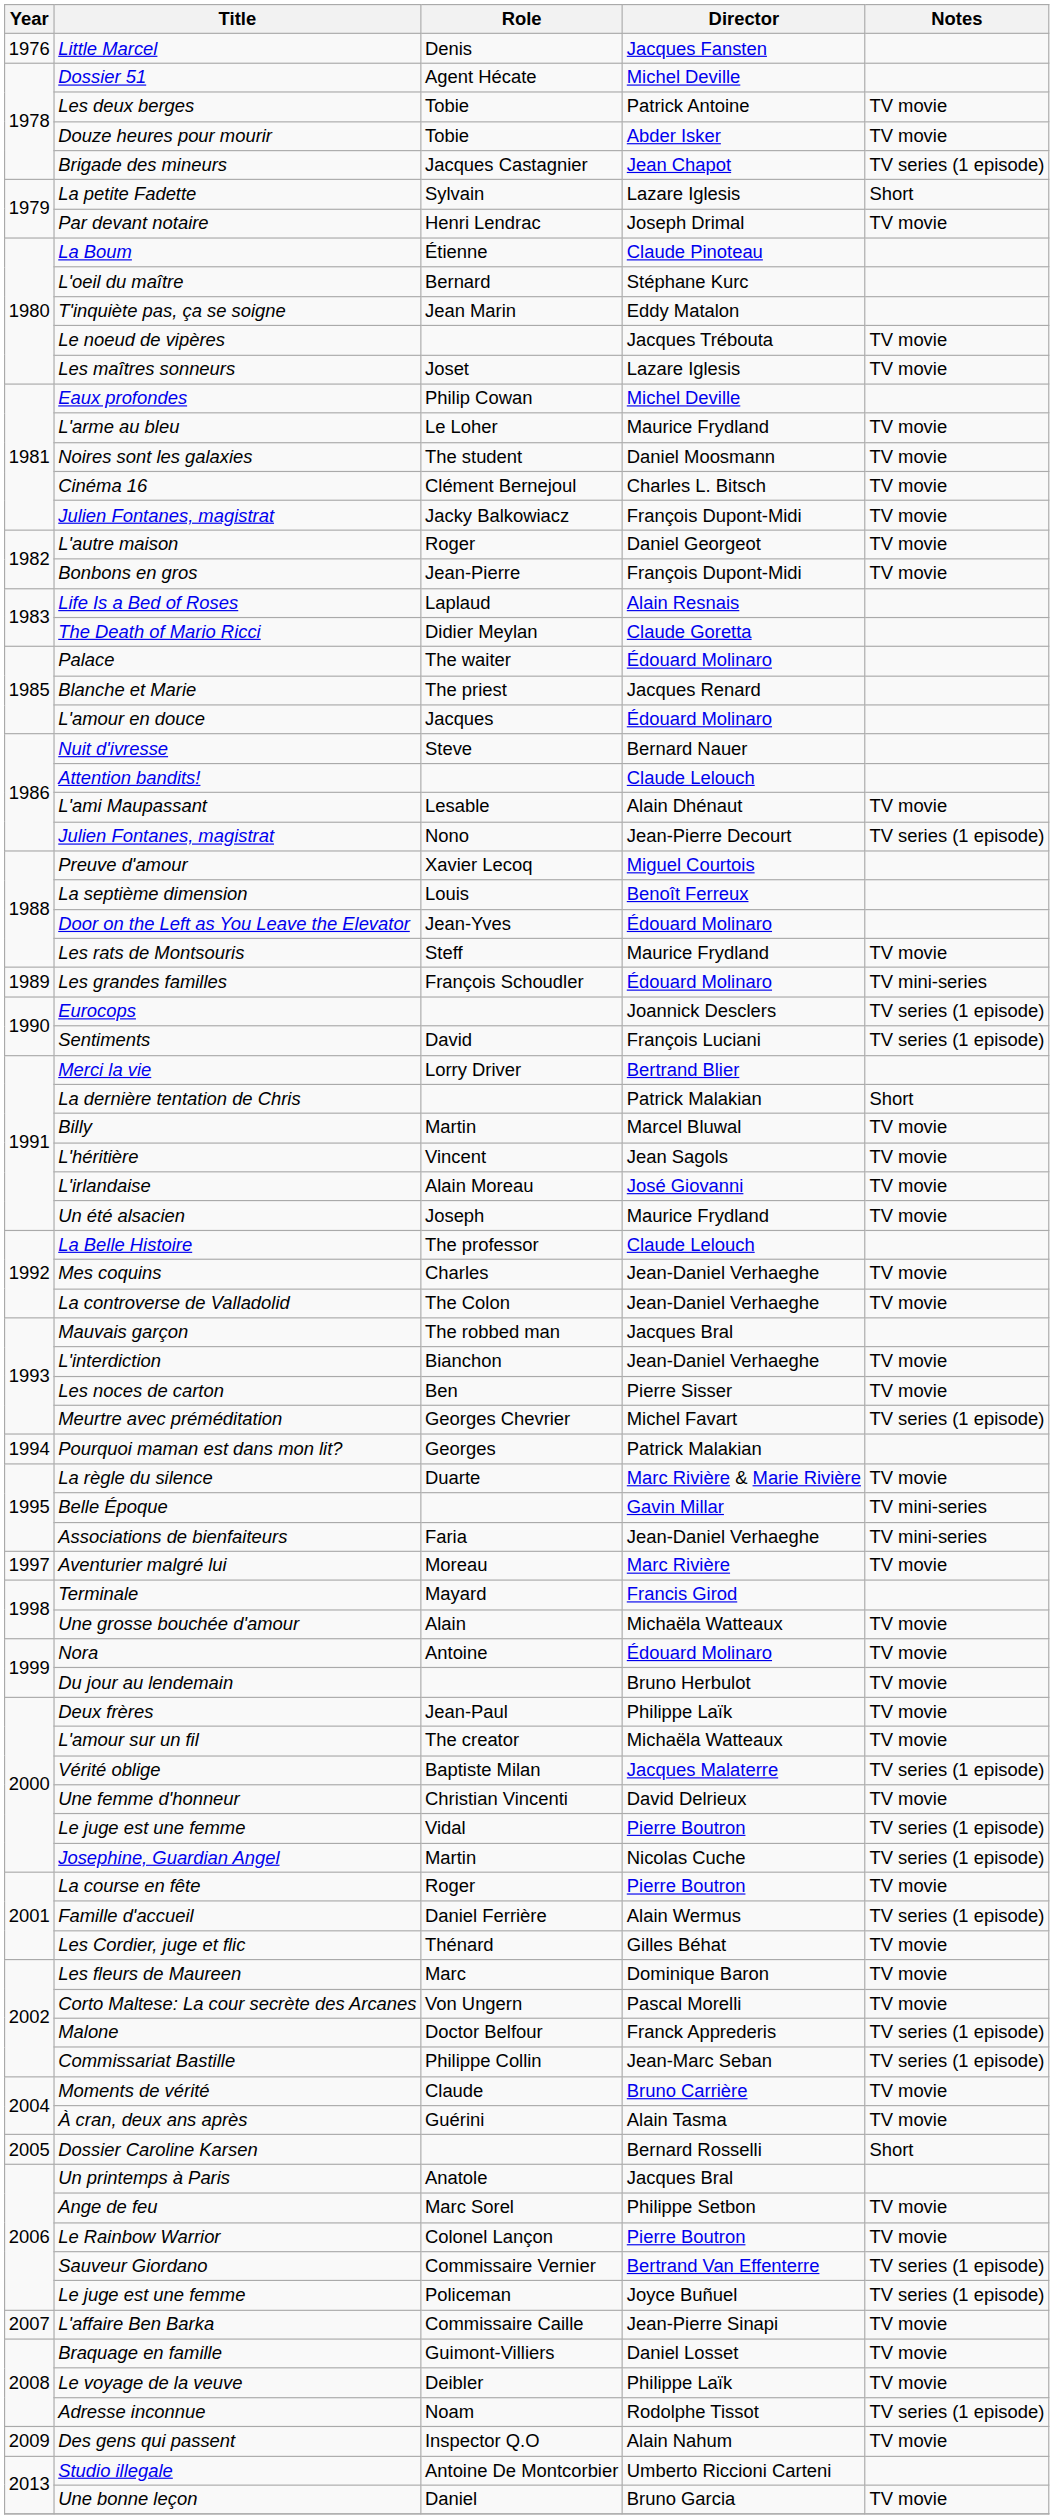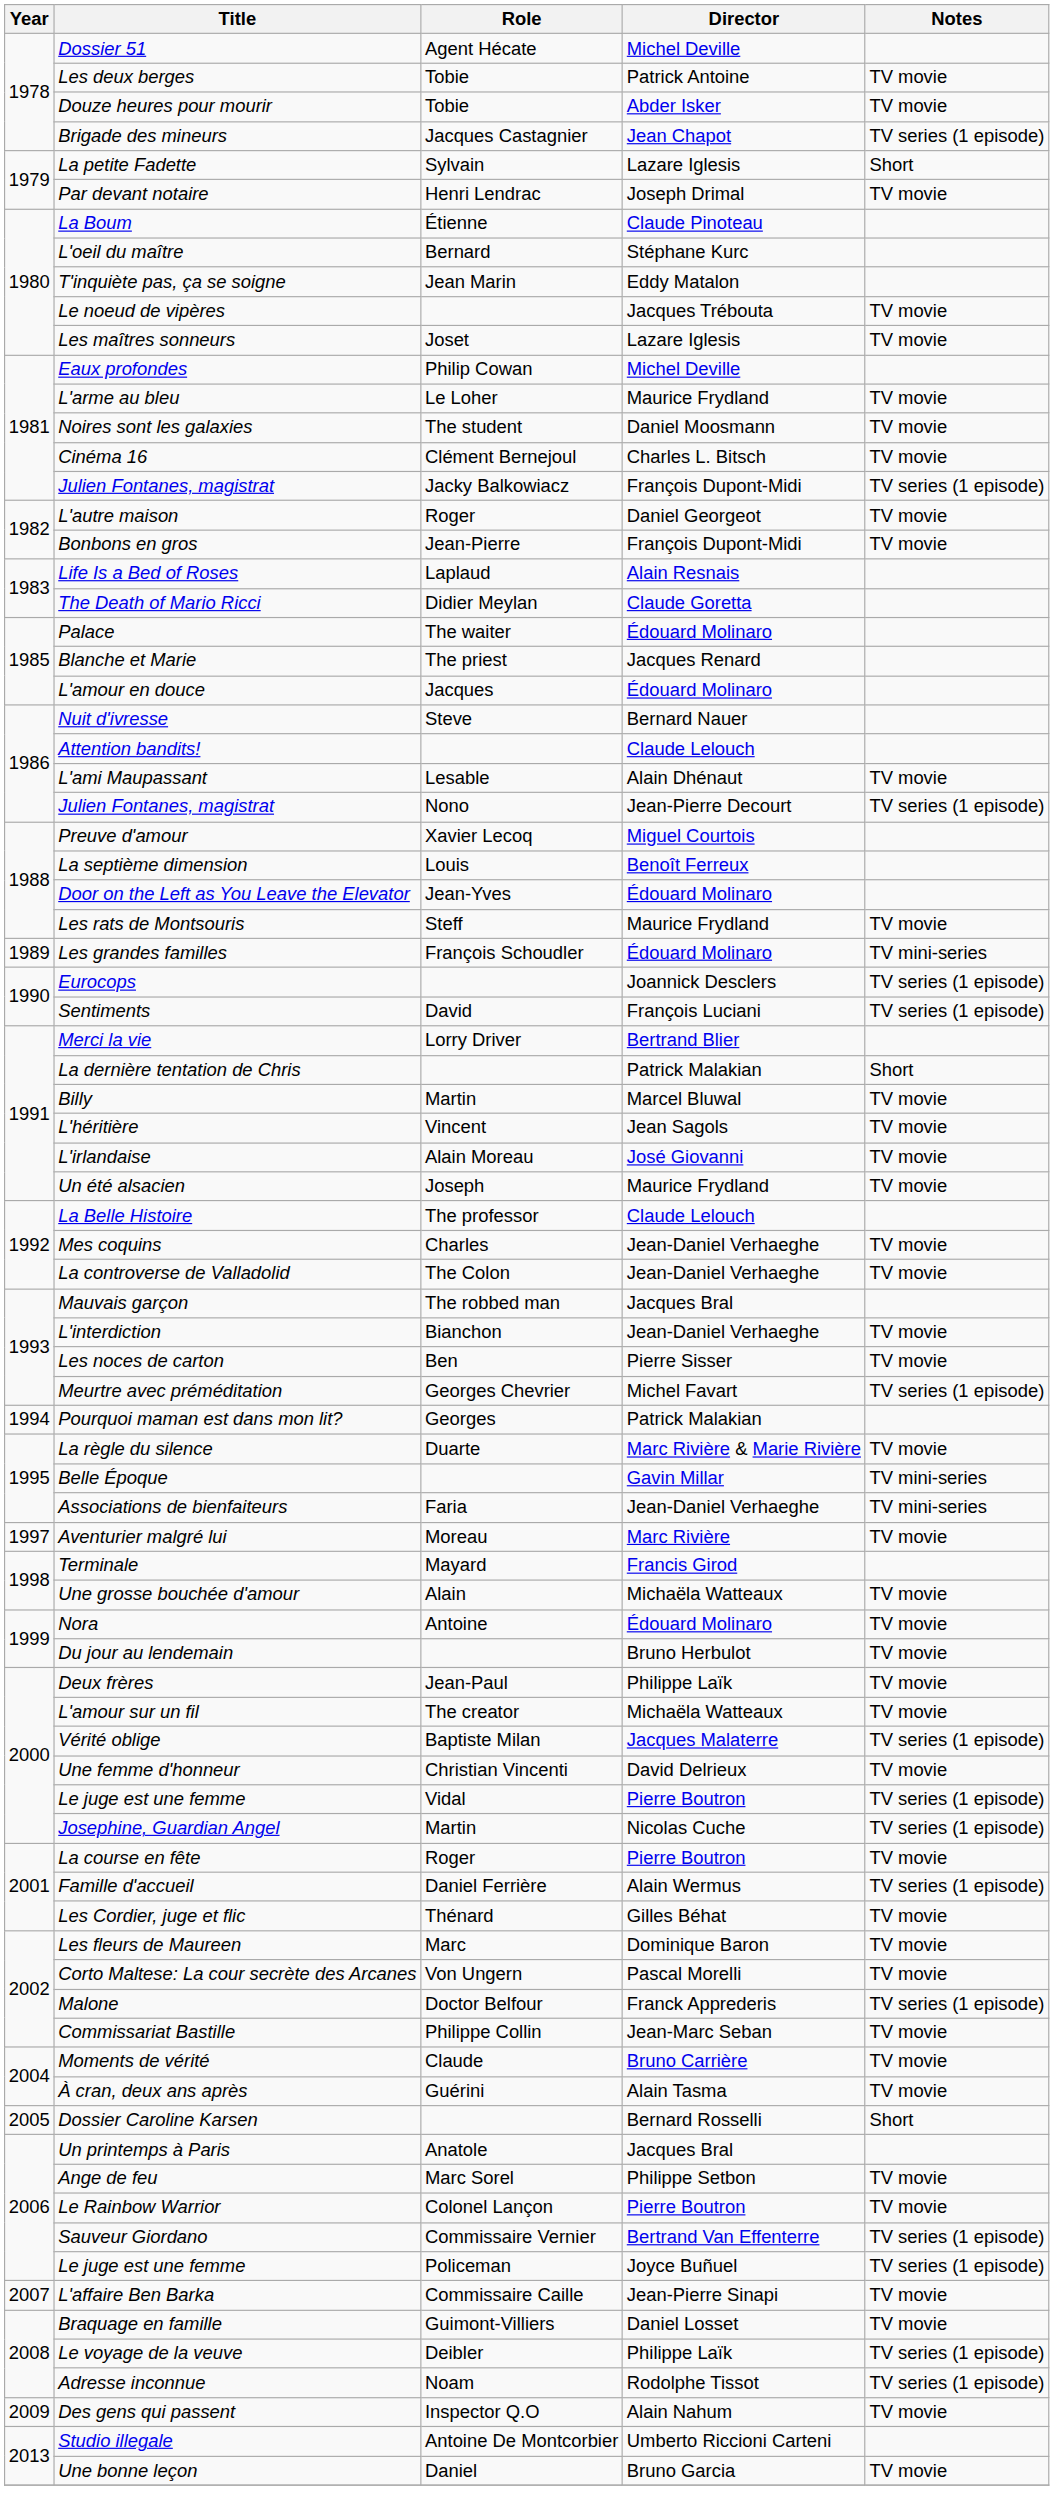 <table class="wikitable">
 <tr>
 <th>Year</th>
 <th>Title</th>
 <th>Role</th>
 <th>Director</th>
 <th>Notes</th>
-</tr>
-<tr>
-<td>1976</td>
-<td><em><a href='#'>Little Marcel</a></em></td>
-<td>Denis</td>
-<td><a href='#'>Jacques Fansten</a></td>
-<td></td>
 </tr>
 <tr>
 <td rowspan=4>1978</td>
 <td><em><a href='#'>Dossier 51</a></em></td>
 <td>Agent Hécate</td>
 <td><a href='#'>Michel Deville</a></td>
 <td></td>
 </tr>
 <tr>
 <td><em>Les deux berges</em></td>
 <td>Tobie</td>
 <td>Patrick Antoine</td>
 <td>TV movie</td>
 </tr>
 <tr>
 <td><em>Douze heures pour mourir</em></td>
 <td>Tobie</td>
 <td><a href='#'>Abder Isker</a></td>
 <td>TV movie</td>
 </tr>
 <tr>
 <td><em>Brigade des mineurs</em></td>
 <td>Jacques Castagnier</td>
 <td><a href='#'>Jean Chapot</a></td>
 <td>TV series (1 episode)</td>
 </tr>
 <tr>
 <td rowspan=2>1979</td>
 <td><em>La petite Fadette</em></td>
 <td>Sylvain</td>
 <td>Lazare Iglesis</td>
 <td>Short</td>
 </tr>
 <tr>
 <td><em>Par devant notaire</em></td>
 <td>Henri Lendrac</td>
 <td>Joseph Drimal</td>
 <td>TV movie</td>
 </tr>
 <tr>
 <td rowspan=5>1980</td>
 <td><em><a href='#'>La Boum</a></em></td>
 <td>Étienne</td>
 <td><a href='#'>Claude Pinoteau</a></td>
 <td></td>
 </tr>
 <tr>
 <td><em>L'oeil du maître</em></td>
 <td>Bernard</td>
 <td>Stéphane Kurc</td>
 <td></td>
 </tr>
 <tr>
 <td><em>T'inquiète pas, ça se soigne</em></td>
 <td>Jean Marin</td>
 <td>Eddy Matalon</td>
 <td></td>
 </tr>
 <tr>
 <td><em>Le noeud de vipères</em></td>
 <td></td>
 <td>Jacques Trébouta</td>
 <td>TV movie</td>
 </tr>
 <tr>
 <td><em>Les maîtres sonneurs</em></td>
 <td>Joset</td>
 <td>Lazare Iglesis</td>
 <td>TV movie</td>
 </tr>
 <tr>
 <td rowspan=5>1981</td>
 <td><em><a href='#'>Eaux profondes</a></em></td>
 <td>Philip Cowan</td>
 <td><a href='#'>Michel Deville</a></td>
 <td></td>
 </tr>
 <tr>
 <td><em>L'arme au bleu</em></td>
 <td>Le Loher</td>
 <td>Maurice Frydland</td>
 <td>TV movie</td>
 </tr>
 <tr>
 <td><em>Noires sont les galaxies</em></td>
 <td>The student</td>
 <td>Daniel Moosmann</td>
 <td>TV movie</td>
 </tr>
 <tr>
 <td><em>Cinéma 16</em></td>
 <td>Clément Bernejoul</td>
 <td>Charles L. Bitsch</td>
 <td>TV movie</td>
 </tr>
 <tr>
 <td><em><a href='#'>Julien Fontanes, magistrat</a></em></td>
 <td>Jacky Balkowiacz</td>
 <td>François Dupont-Midi</td>
-<td>TV movie</td>
+<td>TV series (1 episode)</td>
 </tr>
 <tr>
 <td rowspan=2>1982</td>
 <td><em>L'autre maison</em></td>
 <td>Roger</td>
 <td>Daniel Georgeot</td>
 <td>TV movie</td>
 </tr>
 <tr>
 <td><em>Bonbons en gros</em></td>
 <td>Jean-Pierre</td>
 <td>François Dupont-Midi</td>
 <td>TV movie</td>
 </tr>
 <tr>
 <td rowspan=2>1983</td>
 <td><em><a href='#'>Life Is a Bed of Roses</a></em></td>
 <td>Laplaud</td>
 <td><a href='#'>Alain Resnais</a></td>
 <td></td>
 </tr>
 <tr>
 <td><em><a href='#'>The Death of Mario Ricci</a></em></td>
 <td>Didier Meylan</td>
 <td><a href='#'>Claude Goretta</a></td>
 <td></td>
 </tr>
 <tr>
 <td rowspan=3>1985</td>
 <td><em>Palace</em></td>
 <td>The waiter</td>
 <td><a href='#'>Édouard Molinaro</a></td>
 <td></td>
 </tr>
 <tr>
 <td><em>Blanche et Marie</em></td>
 <td>The priest</td>
 <td>Jacques Renard</td>
 <td></td>
 </tr>
 <tr>
 <td><em>L'amour en douce</em></td>
 <td>Jacques</td>
 <td><a href='#'>Édouard Molinaro</a></td>
 <td></td>
 </tr>
 <tr>
 <td rowspan=4>1986</td>
 <td><em><a href='#'>Nuit d'ivresse</a></em></td>
 <td>Steve</td>
 <td>Bernard Nauer</td>
 <td></td>
 </tr>
 <tr>
 <td><em><a href='#'>Attention bandits!</a></em></td>
 <td></td>
 <td><a href='#'>Claude Lelouch</a></td>
 <td></td>
 </tr>
 <tr>
 <td><em>L'ami Maupassant</em></td>
 <td>Lesable</td>
 <td>Alain Dhénaut</td>
 <td>TV movie</td>
 </tr>
 <tr>
 <td><em><a href='#'>Julien Fontanes, magistrat</a></em></td>
 <td>Nono</td>
 <td>Jean-Pierre Decourt</td>
 <td>TV series (1 episode)</td>
 </tr>
 <tr>
 <td rowspan=4>1988</td>
 <td><em>Preuve d'amour</em></td>
 <td>Xavier Lecoq</td>
 <td><a href='#'>Miguel Courtois</a></td>
 <td></td>
 </tr>
 <tr>
 <td><em>La septième dimension</em></td>
 <td>Louis</td>
 <td><a href='#'>Benoît Ferreux</a></td>
 <td></td>
 </tr>
 <tr>
 <td><em><a href='#'>Door on the Left as You Leave the Elevator</a></em></td>
 <td>Jean-Yves</td>
 <td><a href='#'>Édouard Molinaro</a></td>
 <td></td>
 </tr>
 <tr>
 <td><em>Les rats de Montsouris</em></td>
 <td>Steff</td>
 <td>Maurice Frydland</td>
 <td>TV movie</td>
 </tr>
 <tr>
 <td>1989</td>
 <td><em>Les grandes familles</em></td>
 <td>François Schoudler</td>
 <td><a href='#'>Édouard Molinaro</a></td>
 <td>TV mini-series</td>
 </tr>
 <tr>
 <td rowspan=2>1990</td>
 <td><em><a href='#'>Eurocops</a></em></td>
 <td></td>
 <td>Joannick Desclers</td>
 <td>TV series (1 episode)</td>
 </tr>
 <tr>
 <td><em>Sentiments</em></td>
 <td>David</td>
 <td>François Luciani</td>
 <td>TV series (1 episode)</td>
 </tr>
 <tr>
 <td rowspan=6>1991</td>
 <td><em><a href='#'>Merci la vie</a></em></td>
 <td>Lorry Driver</td>
 <td><a href='#'>Bertrand Blier</a></td>
 <td></td>
 </tr>
 <tr>
 <td><em>La dernière tentation de Chris</em></td>
 <td></td>
 <td>Patrick Malakian</td>
 <td>Short</td>
 </tr>
 <tr>
 <td><em>Billy</em></td>
 <td>Martin</td>
 <td>Marcel Bluwal</td>
 <td>TV movie</td>
 </tr>
 <tr>
 <td><em>L'héritière</em></td>
 <td>Vincent</td>
 <td>Jean Sagols</td>
 <td>TV movie</td>
 </tr>
 <tr>
 <td><em>L'irlandaise</em></td>
 <td>Alain Moreau</td>
 <td><a href='#'>José Giovanni</a></td>
 <td>TV movie</td>
 </tr>
 <tr>
 <td><em>Un été alsacien</em></td>
 <td>Joseph</td>
 <td>Maurice Frydland</td>
 <td>TV movie</td>
 </tr>
 <tr>
 <td rowspan=3>1992</td>
 <td><em><a href='#'>La Belle Histoire</a></em></td>
 <td>The professor</td>
 <td><a href='#'>Claude Lelouch</a></td>
 <td></td>
 </tr>
 <tr>
 <td><em>Mes coquins</em></td>
 <td>Charles</td>
 <td>Jean-Daniel Verhaeghe</td>
 <td>TV movie</td>
 </tr>
 <tr>
 <td><em>La controverse de Valladolid</em></td>
 <td>The Colon</td>
 <td>Jean-Daniel Verhaeghe</td>
 <td>TV movie</td>
 </tr>
 <tr>
 <td rowspan=4>1993</td>
 <td><em>Mauvais garçon</em></td>
 <td>The robbed man</td>
 <td>Jacques Bral</td>
 <td></td>
 </tr>
 <tr>
 <td><em>L'interdiction</em></td>
 <td>Bianchon</td>
 <td>Jean-Daniel Verhaeghe</td>
 <td>TV movie</td>
 </tr>
 <tr>
 <td><em>Les noces de carton</em></td>
 <td>Ben</td>
 <td>Pierre Sisser</td>
 <td>TV movie</td>
 </tr>
 <tr>
 <td><em>Meurtre avec préméditation</em></td>
 <td>Georges Chevrier</td>
 <td>Michel Favart</td>
 <td>TV series (1 episode)</td>
 </tr>
 <tr>
 <td>1994</td>
 <td><em>Pourquoi maman est dans mon lit?</em></td>
 <td>Georges</td>
 <td>Patrick Malakian</td>
 <td></td>
 </tr>
 <tr>
 <td rowspan=3>1995</td>
 <td><em>La règle du silence</em></td>
 <td>Duarte</td>
 <td><a href='#'>Marc Rivière</a> & <a href='#'>Marie Rivière</a></td>
 <td>TV movie</td>
 </tr>
 <tr>
 <td><em>Belle Époque</em></td>
 <td></td>
 <td><a href='#'>Gavin Millar</a></td>
 <td>TV mini-series</td>
 </tr>
 <tr>
 <td><em>Associations de bienfaiteurs</em></td>
 <td>Faria</td>
 <td>Jean-Daniel Verhaeghe</td>
 <td>TV mini-series</td>
 </tr>
 <tr>
 <td>1997</td>
 <td><em>Aventurier malgré lui</em></td>
 <td>Moreau</td>
 <td><a href='#'>Marc Rivière</a></td>
 <td>TV movie</td>
 </tr>
 <tr>
 <td rowspan=2>1998</td>
 <td><em>Terminale</em></td>
 <td>Mayard</td>
 <td><a href='#'>Francis Girod</a></td>
 <td></td>
 </tr>
 <tr>
 <td><em>Une grosse bouchée d'amour</em></td>
 <td>Alain</td>
 <td>Michaëla Watteaux</td>
 <td>TV movie</td>
 </tr>
 <tr>
 <td rowspan=2>1999</td>
 <td><em>Nora</em></td>
 <td>Antoine</td>
 <td><a href='#'>Édouard Molinaro</a></td>
 <td>TV movie</td>
 </tr>
 <tr>
 <td><em>Du jour au lendemain</em></td>
 <td></td>
 <td>Bruno Herbulot</td>
 <td>TV movie</td>
 </tr>
 <tr>
 <td rowspan=6>2000</td>
 <td><em>Deux frères</em></td>
 <td>Jean-Paul</td>
 <td>Philippe Laïk</td>
 <td>TV movie</td>
 </tr>
 <tr>
 <td><em>L'amour sur un fil</em></td>
 <td>The creator</td>
 <td>Michaëla Watteaux</td>
 <td>TV movie</td>
 </tr>
 <tr>
 <td><em>Vérité oblige</em></td>
 <td>Baptiste Milan</td>
 <td><a href='#'>Jacques Malaterre</a></td>
 <td>TV series (1 episode)</td>
 </tr>
 <tr>
 <td><em>Une femme d'honneur</em></td>
 <td>Christian Vincenti</td>
 <td>David Delrieux</td>
 <td>TV movie</td>
 </tr>
 <tr>
 <td><em>Le juge est une femme</em></td>
 <td>Vidal</td>
 <td><a href='#'>Pierre Boutron</a></td>
 <td>TV series (1 episode)</td>
 </tr>
 <tr>
 <td><em><a href='#'>Josephine, Guardian Angel</a></em></td>
 <td>Martin</td>
 <td>Nicolas Cuche</td>
 <td>TV series (1 episode)</td>
 </tr>
 <tr>
 <td rowspan=3>2001</td>
 <td><em>La course en fête</em></td>
 <td>Roger</td>
 <td><a href='#'>Pierre Boutron</a></td>
 <td>TV movie</td>
 </tr>
 <tr>
 <td><em>Famille d'accueil</em></td>
 <td>Daniel Ferrière</td>
 <td>Alain Wermus</td>
 <td>TV series (1 episode)</td>
 </tr>
 <tr>
 <td><em>Les Cordier, juge et flic</em></td>
 <td>Thénard</td>
 <td>Gilles Béhat</td>
 <td>TV movie</td>
 </tr>
 <tr>
 <td rowspan=4>2002</td>
 <td><em>Les fleurs de Maureen</em></td>
 <td>Marc</td>
 <td>Dominique Baron</td>
 <td>TV movie</td>
 </tr>
 <tr>
 <td><em>Corto Maltese: La cour secrète des Arcanes</em></td>
 <td>Von Ungern</td>
 <td>Pascal Morelli</td>
 <td>TV movie</td>
 </tr>
 <tr>
 <td><em>Malone</em></td>
 <td>Doctor Belfour</td>
 <td>Franck Apprederis</td>
 <td>TV series (1 episode)</td>
 </tr>
 <tr>
 <td><em>Commissariat Bastille</em></td>
 <td>Philippe Collin</td>
 <td>Jean-Marc Seban</td>
-<td>TV series (1 episode)</td>
+<td>TV movie</td>
 </tr>
 <tr>
 <td rowspan=2>2004</td>
 <td><em>Moments de vérité</em></td>
 <td>Claude</td>
 <td><a href='#'>Bruno Carrière</a></td>
 <td>TV movie</td>
 </tr>
 <tr>
 <td><em>À cran, deux ans après</em></td>
 <td>Guérini</td>
 <td>Alain Tasma</td>
 <td>TV movie</td>
 </tr>
 <tr>
 <td>2005</td>
 <td><em>Dossier Caroline Karsen</em></td>
 <td></td>
 <td>Bernard Rosselli</td>
 <td>Short</td>
 </tr>
 <tr>
 <td rowspan=5>2006</td>
 <td><em>Un printemps à Paris</em></td>
 <td>Anatole</td>
 <td>Jacques Bral</td>
 <td></td>
 </tr>
 <tr>
 <td><em>Ange de feu</em></td>
 <td>Marc Sorel</td>
 <td>Philippe Setbon</td>
 <td>TV movie</td>
 </tr>
 <tr>
 <td><em>Le Rainbow Warrior</em></td>
 <td>Colonel Lançon</td>
 <td><a href='#'>Pierre Boutron</a></td>
 <td>TV movie</td>
 </tr>
 <tr>
 <td><em>Sauveur Giordano</em></td>
 <td>Commissaire Vernier</td>
 <td><a href='#'>Bertrand Van Effenterre</a></td>
 <td>TV series (1 episode)</td>
 </tr>
 <tr>
 <td><em>Le juge est une femme</em></td>
 <td>Policeman</td>
 <td>Joyce Buñuel</td>
 <td>TV series (1 episode)</td>
 </tr>
 <tr>
 <td>2007</td>
 <td><em>L'affaire Ben Barka</em></td>
 <td>Commissaire Caille</td>
 <td>Jean-Pierre Sinapi</td>
 <td>TV movie</td>
 </tr>
 <tr>
 <td rowspan=3>2008</td>
 <td><em>Braquage en famille</em></td>
 <td>Guimont-Villiers</td>
 <td>Daniel Losset</td>
 <td>TV movie</td>
 </tr>
 <tr>
 <td><em>Le voyage de la veuve</em></td>
 <td>Deibler</td>
 <td>Philippe Laïk</td>
-<td>TV movie</td>
+<td>TV series (1 episode)</td>
 </tr>
 <tr>
 <td><em>Adresse inconnue</em></td>
 <td>Noam</td>
 <td>Rodolphe Tissot</td>
 <td>TV series (1 episode)</td>
 </tr>
 <tr>
 <td>2009</td>
 <td><em>Des gens qui passent</em></td>
 <td>Inspector Q.O</td>
 <td>Alain Nahum</td>
 <td>TV movie</td>
 </tr>
 <tr>
 <td rowspan=2>2013</td>
 <td><em><a href='#'>Studio illegale</a></em></td>
 <td>Antoine De Montcorbier</td>
 <td>Umberto Riccioni Carteni</td>
 <td></td>
 </tr>
 <tr>
 <td><em>Une bonne leçon</em></td>
 <td>Daniel</td>
 <td>Bruno Garcia</td>
 <td>TV movie</td>
 </tr>
 <tr>
 </tr>
 </table>
